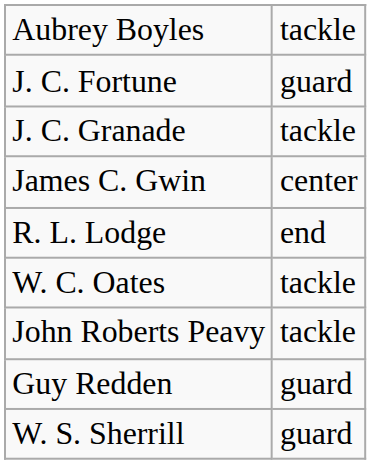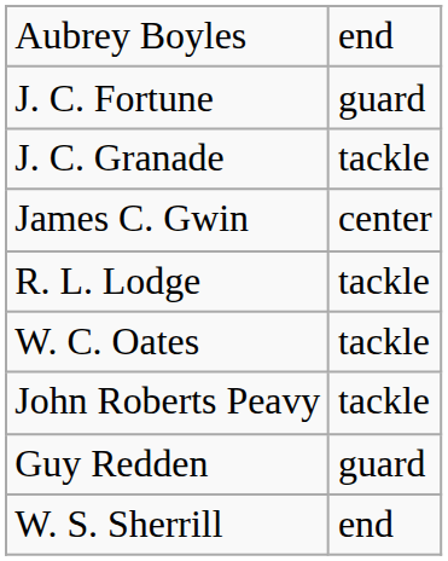 <table class="wikitable">
 <tr>
 </tr>
 <tr>
 <td>Aubrey Boyles</td>
-<td>tackle</td>
+<td>end</td>
 </tr>
 <tr>
 <td>J. C. Fortune</td>
 <td>guard</td>
 </tr>
 <tr>
 <td>J. C. Granade</td>
 <td>tackle</td>
 </tr>
 <tr>
 <td>James C. Gwin</td>
 <td>center</td>
 </tr>
 <tr>
 <td>R. L. Lodge</td>
-<td>end</td>
+<td>tackle</td>
 </tr>
 <tr>
 <td>W. C. Oates</td>
 <td>tackle</td>
 </tr>
 <tr>
 <td>John Roberts Peavy</td>
 <td>tackle</td>
 </tr>
 <tr>
 <td>Guy Redden</td>
 <td>guard</td>
 </tr>
 <tr>
 <td>W. S. Sherrill</td>
-<td>guard</td>
+<td>end</td>
 </tr>
 </table>
